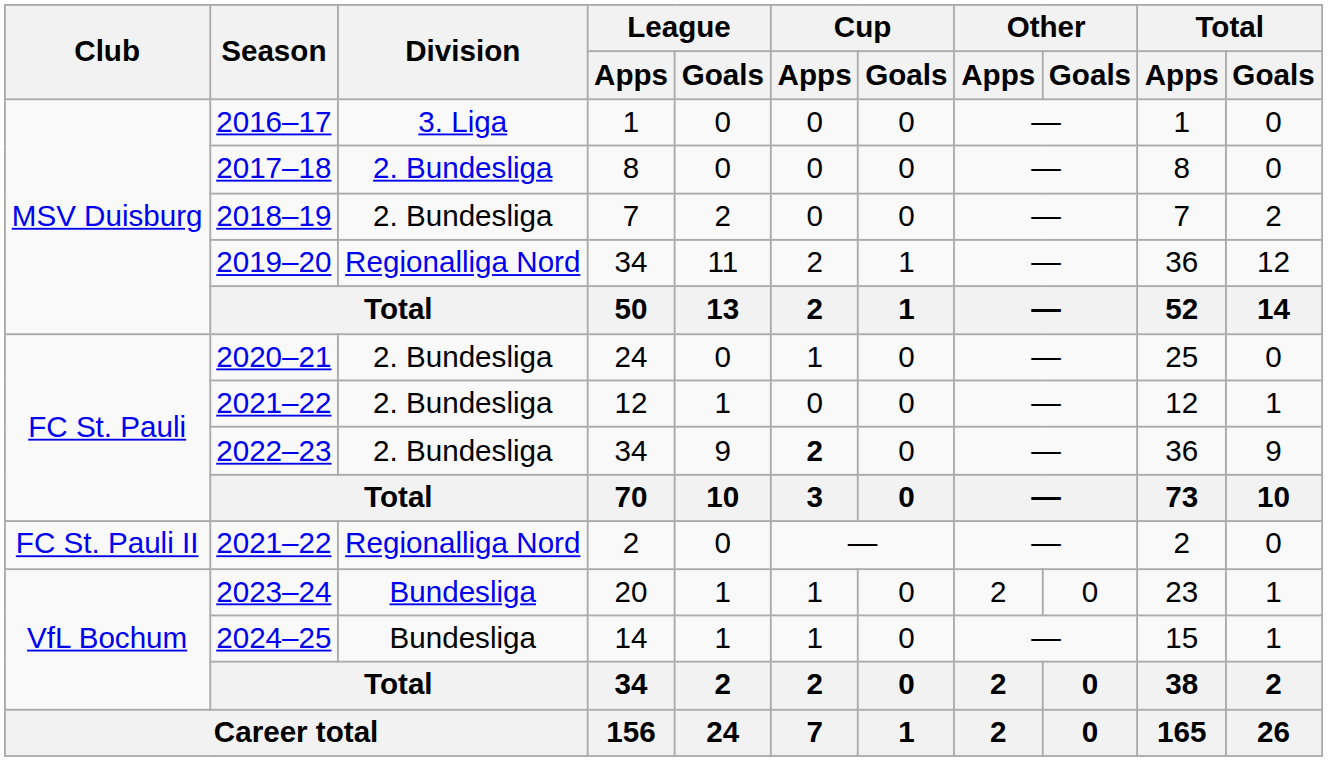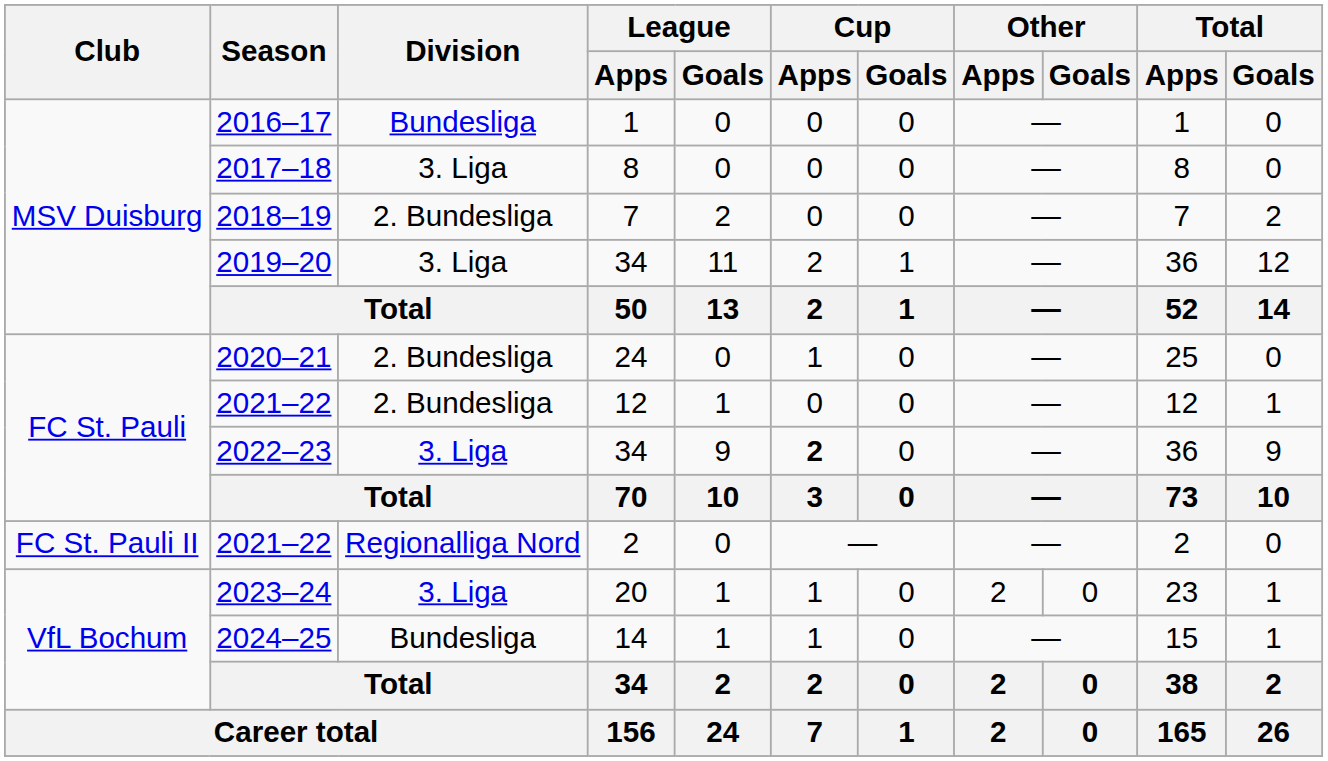 <table class="wikitable" style="text-align:center">
 <tr>
 <th rowspan="2">Club</th>
 <th rowspan="2">Season</th>
 <th rowspan="2">Division</th>
 <th colspan="2">League</th>
 <th colspan="2">Cup</th>
 <th colspan="2">Other</th>
 <th colspan="2">Total</th>
 </tr>
 <tr>
 <th>Apps</th>
 <th>Goals</th>
 <th>Apps</th>
 <th>Goals</th>
 <th>Apps</th>
 <th>Goals</th>
 <th>Apps</th>
 <th>Goals</th>
 </tr>
 <tr>
 <td rowspan="5"><a href='#'>MSV Duisburg</a></td>
 <td><a href='#'>2016–17</a></td>
-<td><a href='#'>3. Liga</a></td>
+<td><a href='#'>Bundesliga</a></td>
 <td>1</td>
 <td>0</td>
 <td>0</td>
 <td>0</td>
 <td colspan="2">—</td>
 <td>1</td>
 <td>0</td>
 </tr>
 <tr>
 <td><a href='#'>2017–18</a></td>
-<td><a href='#'>2. Bundesliga</a></td>
+<td>3. Liga</td>
 <td>8</td>
 <td>0</td>
 <td>0</td>
 <td>0</td>
 <td colspan="2">—</td>
 <td>8</td>
 <td>0</td>
 </tr>
 <tr>
 <td><a href='#'>2018–19</a></td>
 <td>2. Bundesliga</td>
 <td>7</td>
 <td>2</td>
 <td>0</td>
 <td>0</td>
 <td colspan="2">—</td>
 <td>7</td>
 <td>2</td>
 </tr>
 <tr>
 <td><a href='#'>2019–20</a></td>
-<td><a href='#'>Regionalliga Nord</a></td>
+<td>3. Liga</td>
 <td>34</td>
 <td>11</td>
 <td>2</td>
 <td>1</td>
 <td colspan="2">—</td>
 <td>36</td>
 <td>12</td>
 </tr>
 <tr>
 <th colspan="2">Total</th>
 <th>50</th>
 <th>13</th>
 <th>2</th>
 <th>1</th>
 <th colspan="2">—</th>
 <th>52</th>
 <th>14</th>
 </tr>
 <tr>
 <td rowspan="4"><a href='#'>FC St. Pauli</a></td>
 <td><a href='#'>2020–21</a></td>
 <td>2. Bundesliga</td>
 <td>24</td>
 <td>0</td>
 <td>1</td>
 <td>0</td>
 <td colspan="2">—</td>
 <td>25</td>
 <td>0</td>
 </tr>
 <tr>
 <td><a href='#'>2021–22</a></td>
 <td>2. Bundesliga</td>
 <td>12</td>
 <td>1</td>
 <td>0</td>
 <td>0</td>
 <td colspan="2">—</td>
 <td>12</td>
 <td>1</td>
 </tr>
 <tr>
 <td><a href='#'>2022–23</a></td>
-<td>2. Bundesliga</td>
+<td><a href='#'>3. Liga</a></td>
 <td>34</td>
 <td>9</td>
 <td><strong>2</strong></td>
 <td>0</td>
 <td colspan="2">—</td>
 <td>36</td>
 <td>9</td>
 </tr>
 <tr>
 <th colspan="2">Total</th>
 <th>70</th>
 <th>10</th>
 <th>3</th>
 <th>0</th>
 <th colspan="2">—</th>
 <th>73</th>
 <th>10</th>
 </tr>
 <tr>
 <td><a href='#'>FC St. Pauli II</a></td>
 <td><a href='#'>2021–22</a></td>
 <td><a href='#'>Regionalliga Nord</a></td>
 <td>2</td>
 <td>0</td>
 <td colspan="2">—</td>
 <td colspan="2">—</td>
 <td>2</td>
 <td>0</td>
 </tr>
 <tr>
 <td rowspan="3"><a href='#'>VfL Bochum</a></td>
 <td><a href='#'>2023–24</a></td>
-<td><a href='#'>Bundesliga</a></td>
+<td><a href='#'>3. Liga</a></td>
 <td>20</td>
 <td>1</td>
 <td>1</td>
 <td>0</td>
 <td>2</td>
 <td>0</td>
 <td>23</td>
 <td>1</td>
 </tr>
 <tr>
 <td><a href='#'>2024–25</a></td>
 <td>Bundesliga</td>
 <td>14</td>
 <td>1</td>
 <td>1</td>
 <td>0</td>
 <td colspan="2">—</td>
 <td>15</td>
 <td>1</td>
 </tr>
 <tr>
 <th colspan="2">Total</th>
 <th>34</th>
 <th>2</th>
 <th>2</th>
 <th>0</th>
 <th>2</th>
 <th>0</th>
 <th>38</th>
 <th>2</th>
 </tr>
 <tr>
 <th colspan="3">Career total</th>
 <th>156</th>
 <th>24</th>
 <th>7</th>
 <th>1</th>
 <th>2</th>
 <th>0</th>
 <th>165</th>
 <th>26</th>
 </tr>
 </table>
